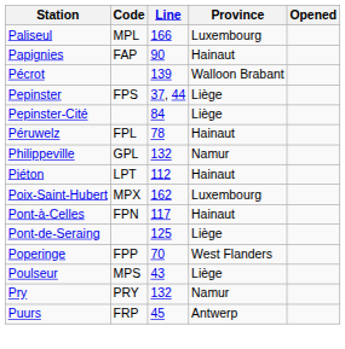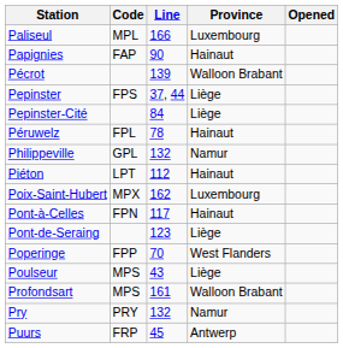 <table class="wikitable sortable">
 <tr>
 <th>Station</th>
 <th>Code</th>
 <th><a href='#'>Line</a></th>
 <th>Province</th>
 <th>Opened</th>
 </tr>
 <tr>
 <td><a href='#'>Paliseul</a></td>
 <td>MPL</td>
 <td><a href='#'>166</a></td>
 <td>Luxembourg</td>
 <td></td>
 </tr>
 <tr>
 <td><a href='#'>Papignies</a></td>
 <td>FAP</td>
 <td><a href='#'>90</a></td>
 <td>Hainaut</td>
 <td></td>
 </tr>
 <tr>
 <td><a href='#'>Pécrot</a></td>
 <td></td>
 <td><a href='#'>139</a></td>
 <td>Walloon Brabant</td>
 <td></td>
 </tr>
 <tr>
 <td><a href='#'>Pepinster</a></td>
 <td>FPS</td>
 <td><a href='#'>37</a>, <a href='#'>44</a></td>
 <td>Liège</td>
 <td></td>
 </tr>
 <tr>
 <td><a href='#'>Pepinster-Cité</a></td>
 <td></td>
 <td><a href='#'>84</a></td>
 <td>Liège</td>
 <td></td>
 </tr>
 <tr>
 <td><a href='#'>Péruwelz</a></td>
 <td>FPL</td>
 <td><a href='#'>78</a></td>
 <td>Hainaut</td>
 <td></td>
 </tr>
 <tr>
 <td><a href='#'>Philippeville</a></td>
 <td>GPL</td>
 <td><a href='#'>132</a></td>
 <td>Namur</td>
 <td></td>
 </tr>
 <tr>
 <td><a href='#'>Piéton</a></td>
 <td>LPT</td>
 <td><a href='#'>112</a></td>
 <td>Hainaut</td>
 <td></td>
 </tr>
 <tr>
 <td><a href='#'>Poix-Saint-Hubert</a></td>
 <td>MPX</td>
 <td><a href='#'>162</a></td>
 <td>Luxembourg</td>
 <td></td>
 </tr>
 <tr>
 <td><a href='#'>Pont-à-Celles</a></td>
 <td>FPN</td>
 <td><a href='#'>117</a></td>
 <td>Hainaut</td>
 <td></td>
 </tr>
 <tr>
 <td><a href='#'>Pont-de-Seraing</a></td>
 <td></td>
-<td><a href='#'>125</a></td>
+<td><a href='#'>123</a></td>
 <td>Liège</td>
 <td></td>
 </tr>
 <tr>
 <td><a href='#'>Poperinge</a></td>
 <td>FPP</td>
 <td><a href='#'>70</a></td>
 <td>West Flanders</td>
 <td></td>
 </tr>
 <tr>
 <td><a href='#'>Poulseur</a></td>
 <td>MPS</td>
 <td><a href='#'>43</a></td>
 <td>Liège</td>
 <td></td>
 </tr>
 <tr>
+<td><a href='#'>Profondsart</a></td>
+<td>MPS</td>
+<td><a href='#'>161</a></td>
+<td>Walloon Brabant</td>
+<td></td>
+</tr>
+<tr>
 <td><a href='#'>Pry</a></td>
 <td>PRY</td>
 <td><a href='#'>132</a></td>
 <td>Namur</td>
 <td></td>
 </tr>
 <tr>
 <td><a href='#'>Puurs</a></td>
 <td>FRP</td>
 <td><a href='#'>45</a></td>
 <td>Antwerp</td>
 <td></td>
 </tr>
 </table>
